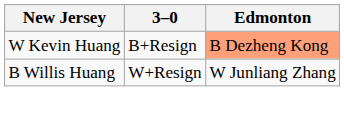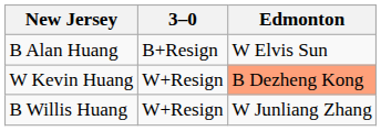 <table class="wikitable">
 <tr>
 <th>New Jersey</th>
 <th>3–0</th>
 <th>Edmonton</th>
 </tr>
 <tr>
+<td>B Alan Huang</td>
+<td>B+Resign</td>
+<td>W Elvis Sun</td>
+</tr>
+<tr>
 <td>W Kevin Huang</td>
-<td>B+Resign</td>
+<td>W+Resign</td>
 <td style="background: lightsalmon;">B Dezheng Kong</td>
 </tr>
 <tr>
 <td>B Willis Huang</td>
 <td>W+Resign</td>
 <td>W Junliang Zhang</td>
 </tr>
 </table>
